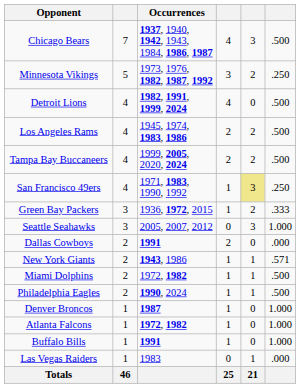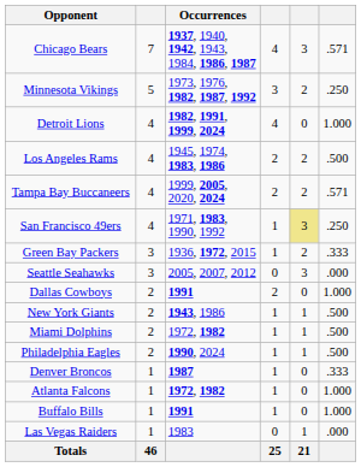 <table class="wikitable sortable" style="text-align: center; width: 72%;">
 <tr>
 <th width="160">Opponent</th>
 <th width="30"></th>
 <th>Occurrences</th>
 <th width="30"></th>
 <th width="30"></th>
 <th width="40"></th>
 </tr>
 <tr>
 <td><a href='#'>Chicago Bears</a></td>
 <td>7</td>
 <td align=left><strong><a href='#'>1937</a></strong>, <a href='#'>1940</a>, <strong><a href='#'>1942</a></strong>, <a href='#'>1943</a>, <a href='#'>1984</a>, <strong><a href='#'>1986</a></strong>, <strong><a href='#'>1987</a></strong></td>
 <td>4</td>
 <td>3</td>
-<td>.500</td>
+<td>.571</td>
 </tr>
 <tr>
 <td><a href='#'>Minnesota Vikings</a></td>
 <td>5</td>
 <td align=left><a href='#'>1973</a>, <a href='#'>1976</a>, <strong><a href='#'>1982</a></strong>, <strong><a href='#'>1987</a></strong>, <strong><a href='#'>1992</a></strong></td>
 <td>3</td>
 <td>2</td>
 <td>.250</td>
 </tr>
 <tr>
 <td><a href='#'>Detroit Lions</a></td>
 <td>4</td>
 <td align=left><strong><a href='#'>1982</a></strong>, <strong><a href='#'>1991</a></strong>, <strong><a href='#'>1999</a></strong>, <strong><a href='#'>2024</a></strong></td>
 <td>4</td>
 <td>0</td>
-<td>.500</td>
+<td>1.000</td>
 </tr>
 <tr>
 <td><a href='#'>Los Angeles Rams</a></td>
 <td>4</td>
 <td align=left><a href='#'>1945</a>, <a href='#'>1974</a>, <strong><a href='#'>1983</a></strong>, <strong><a href='#'>1986</a></strong></td>
 <td>2</td>
 <td>2</td>
 <td>.500</td>
 </tr>
 <tr>
 <td><a href='#'>Tampa Bay Buccaneers</a></td>
 <td>4</td>
 <td style="text-align:left"><a href='#'>1999</a>, <strong><a href='#'>2005</a></strong>, <a href='#'>2020</a>, <strong><a href='#'>2024</a></strong></td>
 <td>2</td>
 <td>2</td>
-<td>.500</td>
+<td>.571</td>
 </tr>
 <tr>
 <td><a href='#'>San Francisco 49ers</a></td>
 <td>4</td>
 <td align=left><a href='#'>1971</a>, <strong><a href='#'>1983</a></strong>, <a href='#'>1990</a>, <a href='#'>1992</a></td>
 <td>1</td>
 <td style="background: khaki;">3</td>
 <td>.250</td>
 </tr>
 <tr>
 <td><a href='#'>Green Bay Packers</a></td>
 <td>3</td>
 <td align=left><a href='#'>1936</a>, <strong><a href='#'>1972</a></strong>, <a href='#'>2015</a></td>
 <td>1</td>
 <td>2</td>
 <td>.333</td>
 </tr>
 <tr>
 <td><a href='#'>Seattle Seahawks</a></td>
 <td>3</td>
 <td style="text-align:left"><a href='#'>2005</a>, <a href='#'>2007</a>, <a href='#'>2012</a></td>
 <td>0</td>
 <td>3</td>
-<td>1.000</td>
+<td>.000</td>
 </tr>
 <tr>
 <td><a href='#'>Dallas Cowboys</a></td>
 <td>2</td>
 <td align=left><strong><a href='#'>1991</a></strong></td>
 <td>2</td>
 <td>0</td>
-<td>.000</td>
+<td>1.000</td>
 </tr>
 <tr>
 <td><a href='#'>New York Giants</a></td>
 <td>2</td>
 <td align=left><strong><a href='#'>1943</a></strong>, <a href='#'>1986</a></td>
 <td>1</td>
 <td>1</td>
-<td>.571</td>
+<td>.500</td>
 </tr>
 <tr>
 <td><a href='#'>Miami Dolphins</a></td>
 <td>2</td>
 <td align=left><a href='#'>1972</a>, <strong><a href='#'>1982</a></strong></td>
 <td>1</td>
 <td>1</td>
 <td>.500</td>
 </tr>
 <tr>
 <td><a href='#'>Philadelphia Eagles</a></td>
 <td>2</td>
 <td align=left><strong><a href='#'>1990</a></strong>, <a href='#'>2024</a></td>
 <td>1</td>
 <td>1</td>
 <td>.500</td>
 </tr>
 <tr>
 <td><a href='#'>Denver Broncos</a></td>
 <td>1</td>
 <td align=left><strong><a href='#'>1987</a></strong></td>
 <td>1</td>
 <td>0</td>
-<td>1.000</td>
+<td>.333</td>
 </tr>
 <tr>
 <td><a href='#'>Atlanta Falcons</a></td>
 <td>1</td>
 <td align=left><strong><a href='#'>1972</a></strong>, <strong><a href='#'>1982</a></strong></td>
 <td>1</td>
 <td>0</td>
 <td>1.000</td>
 </tr>
 <tr>
 <td><a href='#'>Buffalo Bills</a></td>
 <td>1</td>
 <td align=left><strong><a href='#'>1991</a></strong></td>
 <td>1</td>
 <td>0</td>
 <td>1.000</td>
 </tr>
 <tr>
 <td><a href='#'>Las Vegas Raiders</a></td>
 <td>1</td>
 <td align=left><a href='#'>1983</a></td>
 <td>0</td>
 <td>1</td>
 <td>.000</td>
 </tr>
 <tr>
 <th>Totals</th>
 <th>46</th>
 <th></th>
 <th>25</th>
 <th>21</th>
 <th></th>
 </tr>
 </table>
